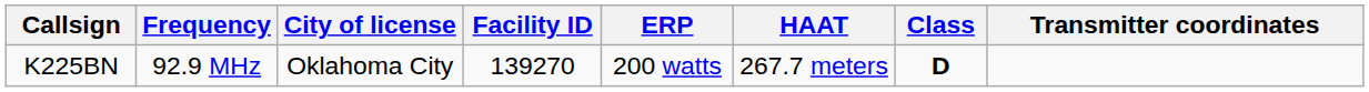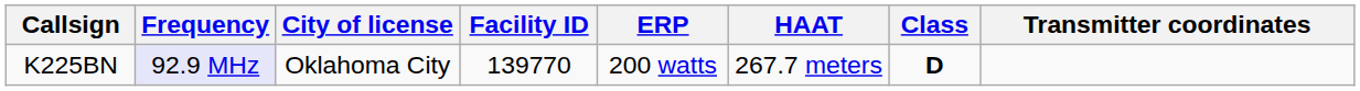 <table class="wikitable" style="margin: 1em auto 1em auto;text-align:center;">
 <tr>
 <th style="width:75px">Callsign</th>
 <th style="width:80px"><a href='#'>Frequency</a></th>
 <th style="width:110px"><a href='#'>City of license</a></th>
 <th style="width:80px"><a href='#'>Facility ID</a></th>
 <th style="width:75px"><a href='#'>ERP</a></th>
 <th style="width:95px"><a href='#'>HAAT</a></th>
 <th style="width:50px"><a href='#'>Class</a></th>
 <th style="width:230px">Transmitter coordinates</th>
 </tr>
 <tr>
 <td>K225BN</td>
-<td>92.9 <a href='#'>MHz</a></td>
+<td style="background: lavender;">92.9 <a href='#'>MHz</a></td>
 <td>Oklahoma City</td>
-<td>139270</td>
+<td>139770</td>
 <td>200 <a href='#'>watts</a></td>
 <td>267.7 <a href='#'>meters</a></td>
 <td><strong>D</strong></td>
 <td></td>
 </tr>
 </table>
